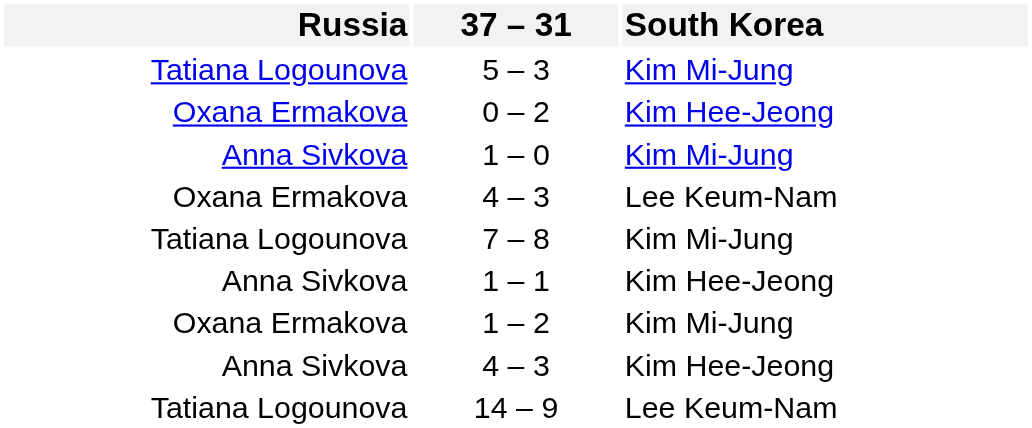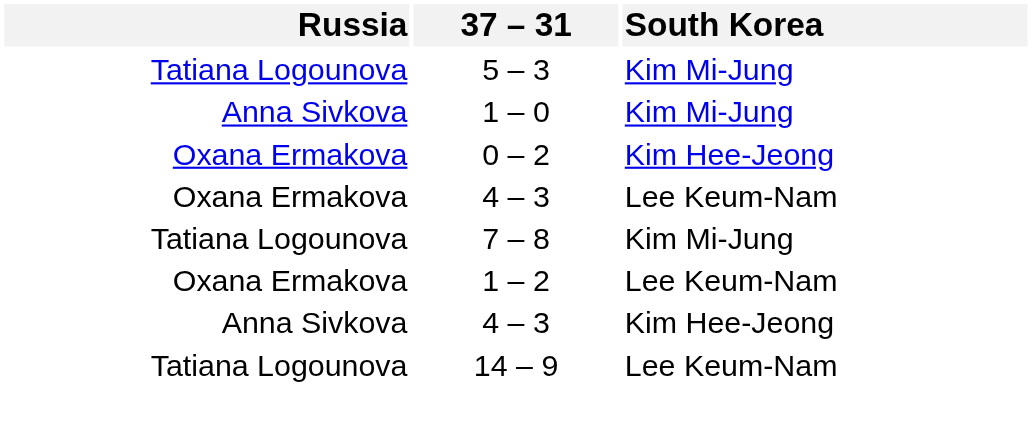 <table style="font-size:90%">
 <tr style="font-size:110%; background:#f2f2f2">
 <td style="width:12em" align=right><strong>Russia</strong> </td>
 <td style="width:6em" align=center><strong>37 – 31</strong></td>
 <td style="width:12em"> <strong>South Korea</strong></td>
 </tr>
 <tr>
 <td align=right><a href='#'>Tatiana Logounova</a></td>
 <td align=center>5 – 3</td>
 <td><a href='#'>Kim Mi-Jung</a></td>
 </tr>
 <tr>
+<td align=right><a href='#'>Anna Sivkova</a></td>
+<td align=center>1 – 0</td>
+<td><a href='#'>Kim Mi-Jung</a></td>
+</tr>
+<tr>
 <td align=right><a href='#'>Oxana Ermakova</a></td>
 <td align=center>0 – 2</td>
 <td><a href='#'>Kim Hee-Jeong</a></td>
-</tr>
-<tr>
-<td align=right><a href='#'>Anna Sivkova</a></td>
-<td align=center>1 – 0</td>
-<td><a href='#'>Kim Mi-Jung</a></td>
 </tr>
 <tr>
 <td align=right>Oxana Ermakova</td>
 <td align=center>4 – 3</td>
 <td>Lee Keum-Nam</td>
 </tr>
 <tr>
 <td align=right>Tatiana Logounova</td>
 <td align=center>7 – 8</td>
 <td>Kim Mi-Jung</td>
 </tr>
 <tr>
-<td align=right>Anna Sivkova</td>
-<td align=center>1 – 1</td>
-<td>Kim Hee-Jeong</td>
-</tr>
-<tr>
 <td align=right>Oxana Ermakova</td>
 <td align=center>1 – 2</td>
-<td>Kim Mi-Jung</td>
+<td>Lee Keum-Nam</td>
 </tr>
 <tr>
 <td align=right>Anna Sivkova</td>
 <td align=center>4 – 3</td>
 <td>Kim Hee-Jeong</td>
 </tr>
 <tr>
 <td align=right>Tatiana Logounova</td>
 <td align=center>14 – 9</td>
 <td>Lee Keum-Nam</td>
 </tr>
 </table>
